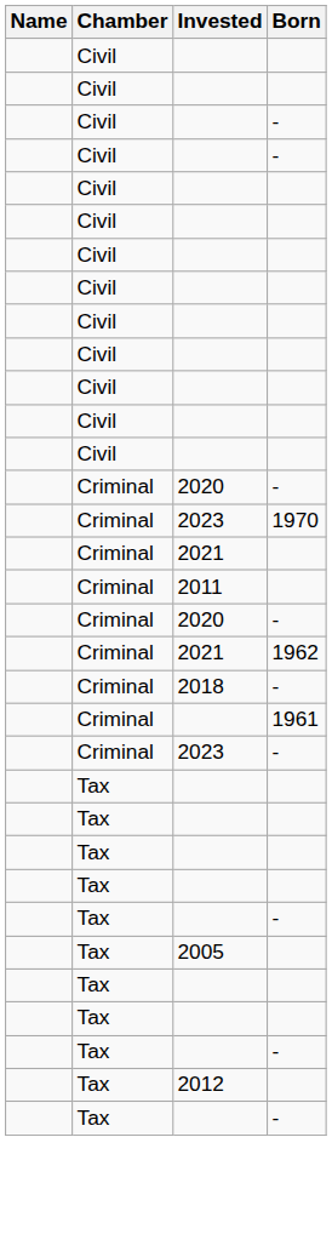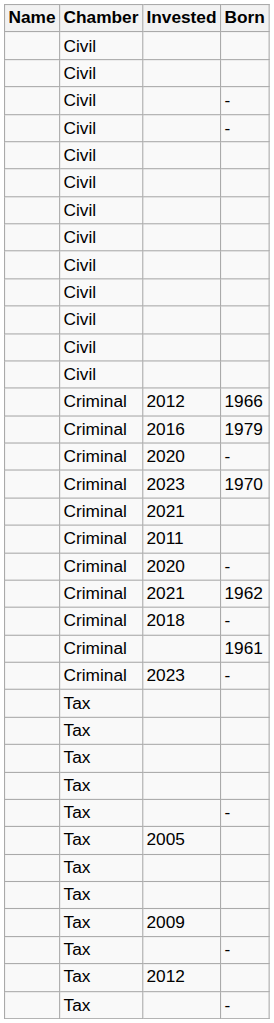 <table class="wikitable sortable">
 <tr>
 <th>Name</th>
 <th>Chamber</th>
 <th>Invested</th>
 <th>Born</th>
 </tr>
 <tr>
 <td> </td>
 <td>Civil</td>
 <td></td>
 <td></td>
 </tr>
 <tr>
 <td> </td>
 <td>Civil</td>
 <td></td>
 <td></td>
 </tr>
 <tr>
 <td></td>
 <td>Civil</td>
 <td></td>
 <td>-</td>
 </tr>
 <tr>
 <td></td>
 <td>Civil</td>
 <td></td>
 <td>-</td>
 </tr>
 <tr>
 <td></td>
 <td>Civil</td>
 <td></td>
 <td></td>
 </tr>
 <tr>
 <td></td>
 <td>Civil</td>
 <td></td>
 <td></td>
 </tr>
 <tr>
 <td> </td>
 <td>Civil</td>
 <td></td>
 <td></td>
 </tr>
 <tr>
 <td></td>
 <td>Civil</td>
 <td></td>
 <td></td>
 </tr>
 <tr>
 <td></td>
 <td>Civil</td>
 <td></td>
 <td></td>
 </tr>
 <tr>
 <td></td>
 <td>Civil</td>
 <td></td>
 <td></td>
 </tr>
 <tr>
 <td></td>
 <td>Civil</td>
 <td></td>
 <td></td>
 </tr>
 <tr>
 <td></td>
 <td>Civil</td>
 <td></td>
 <td></td>
 </tr>
 <tr>
 <td></td>
 <td>Civil</td>
 <td></td>
 <td></td>
+</tr>
+<tr>
+<td> </td>
+<td>Criminal</td>
+<td>2012</td>
+<td>1966</td>
+</tr>
+<tr>
+<td> </td>
+<td>Criminal</td>
+<td>2016</td>
+<td>1979</td>
 </tr>
 <tr>
 <td></td>
 <td>Criminal</td>
 <td>2020</td>
 <td>-</td>
 </tr>
 <tr>
 <td></td>
 <td>Criminal</td>
 <td>2023</td>
 <td>1970</td>
 </tr>
 <tr>
 <td></td>
 <td>Criminal</td>
 <td>2021</td>
 <td></td>
 </tr>
 <tr>
 <td></td>
 <td>Criminal</td>
 <td>2011</td>
 <td></td>
 </tr>
 <tr>
 <td></td>
 <td>Criminal</td>
 <td>2020</td>
 <td>-</td>
 </tr>
 <tr>
 <td></td>
 <td>Criminal</td>
 <td>2021</td>
 <td>1962</td>
 </tr>
 <tr>
 <td></td>
 <td>Criminal</td>
 <td>2018</td>
 <td>-</td>
 </tr>
 <tr>
 <td></td>
 <td>Criminal</td>
 <td></td>
 <td>1961</td>
 </tr>
 <tr>
 <td></td>
 <td>Criminal</td>
 <td>2023</td>
 <td>-</td>
 </tr>
 <tr>
 <td></td>
 <td>Tax</td>
 <td></td>
 <td></td>
 </tr>
 <tr>
 <td> </td>
 <td>Tax</td>
 <td></td>
 <td></td>
 </tr>
 <tr>
 <td> </td>
 <td>Tax</td>
 <td></td>
 <td></td>
 </tr>
 <tr>
 <td></td>
 <td>Tax</td>
 <td></td>
 <td></td>
 </tr>
 <tr>
 <td></td>
 <td>Tax</td>
 <td></td>
 <td>-</td>
 </tr>
 <tr>
 <td></td>
 <td>Tax</td>
 <td>2005</td>
 <td></td>
 </tr>
 <tr>
 <td></td>
 <td>Tax</td>
 <td></td>
 <td></td>
 </tr>
 <tr>
 <td></td>
 <td>Tax</td>
 <td></td>
 <td></td>
 </tr>
 <tr>
 <td></td>
 <td>Tax</td>
+<td>2009</td>
+<td></td>
+</tr>
+<tr>
+<td></td>
+<td>Tax</td>
 <td></td>
 <td>-</td>
 </tr>
 <tr>
 <td></td>
 <td>Tax</td>
 <td>2012</td>
 <td></td>
 </tr>
 <tr>
 <td></td>
 <td>Tax</td>
 <td></td>
 <td>-</td>
 </tr>
 </table>
